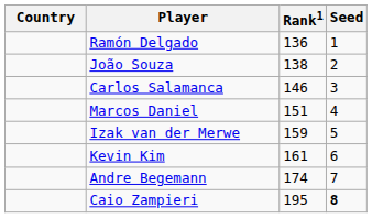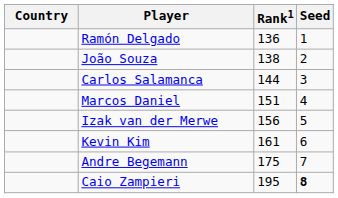 <table class="sortable wikitable">
 <tr>
 <th width="70">Country</th>
 <th width="175">Player</th>
 <th>Rank<sup>1</sup></th>
 <th>Seed</th>
 </tr>
 <tr>
 <td></td>
 <td><a href='#'>Ramón Delgado</a></td>
 <td>136</td>
 <td>1</td>
 </tr>
 <tr>
 <td></td>
 <td><a href='#'>João Souza</a></td>
 <td>138</td>
 <td>2</td>
 </tr>
 <tr>
 <td></td>
 <td><a href='#'>Carlos Salamanca</a></td>
-<td>146</td>
+<td>144</td>
 <td>3</td>
 </tr>
 <tr>
 <td></td>
 <td><a href='#'>Marcos Daniel</a></td>
 <td>151</td>
 <td>4</td>
 </tr>
 <tr>
 <td></td>
 <td><a href='#'>Izak van der Merwe</a></td>
-<td>159</td>
+<td>156</td>
 <td>5</td>
 </tr>
 <tr>
 <td></td>
 <td><a href='#'>Kevin Kim</a></td>
 <td>161</td>
 <td>6</td>
 </tr>
 <tr>
 <td></td>
 <td><a href='#'>Andre Begemann</a></td>
-<td>174</td>
+<td>175</td>
 <td>7</td>
 </tr>
 <tr>
 <td></td>
 <td><a href='#'>Caio Zampieri</a></td>
 <td>195</td>
 <td><strong>8</strong></td>
 </tr>
 </table>
